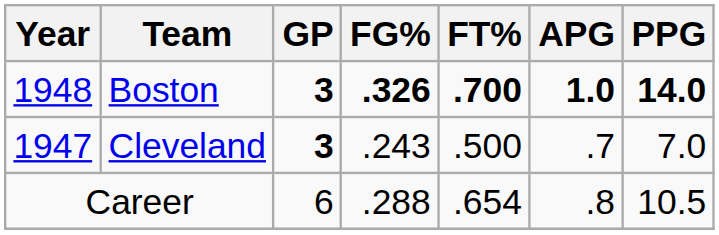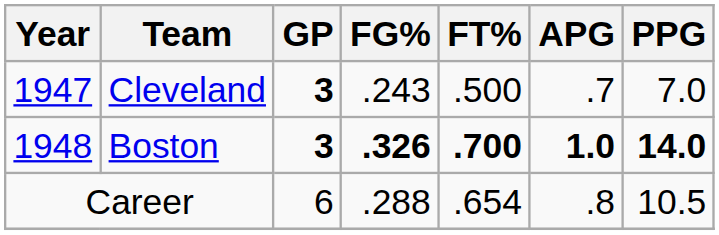 <table class="wikitable sortable" style="font-size:95%; text-align:right;">
 <tr>
 <th>Year</th>
 <th>Team</th>
 <th>GP</th>
 <th>FG%</th>
 <th>FT%</th>
 <th>APG</th>
 <th>PPG</th>
 </tr>
 <tr>
+<td style="text-align:left;"><a href='#'>1947</a></td>
+<td style="text-align:left;"><a href='#'>Cleveland</a></td>
+<td><strong>3</strong></td>
+<td>.243</td>
+<td>.500</td>
+<td>.7</td>
+<td>7.0</td>
+</tr>
+<tr>
 <td style="text-align:left;"><a href='#'>1948</a></td>
 <td style="text-align:left;"><a href='#'>Boston</a></td>
 <td><strong>3</strong></td>
 <td><strong>.326</strong></td>
 <td><strong>.700</strong></td>
 <td><strong>1.0</strong></td>
 <td><strong>14.0</strong></td>
-</tr>
-<tr>
-<td style="text-align:left;"><a href='#'>1947</a></td>
-<td style="text-align:left;"><a href='#'>Cleveland</a></td>
-<td><strong>3</strong></td>
-<td>.243</td>
-<td>.500</td>
-<td>.7</td>
-<td>7.0</td>
 </tr>
 <tr>
 <td style="text-align:center;" colspan="2">Career</td>
 <td>6</td>
 <td>.288</td>
 <td>.654</td>
 <td>.8</td>
 <td>10.5</td>
 </tr>
 <tr>
 </tr>
 </table>
